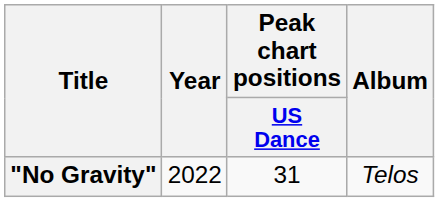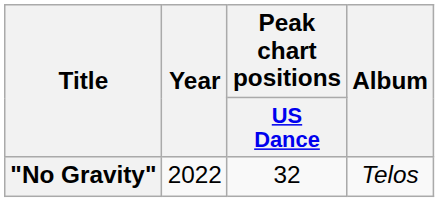 <table class="wikitable plainrowheaders" style="text-align:center;" border="1">
 <tr>
 <th scope="col" rowspan="2">Title</th>
 <th scope="col" rowspan="2">Year</th>
 <th scope="col" colspan="1">Peak chart positions</th>
 <th scope="col" rowspan="2">Album</th>
 </tr>
 <tr>
 <th scope="col" style="width:3em;font-size:90%;"><a href='#'>US<br>Dance</a><br></th>
 </tr>
 <tr>
 <th scope="row">"No Gravity"<br></th>
 <td>2022</td>
-<td>31</td>
+<td>32</td>
 <td><em>Telos</em></td>
 </tr>
 </table>
